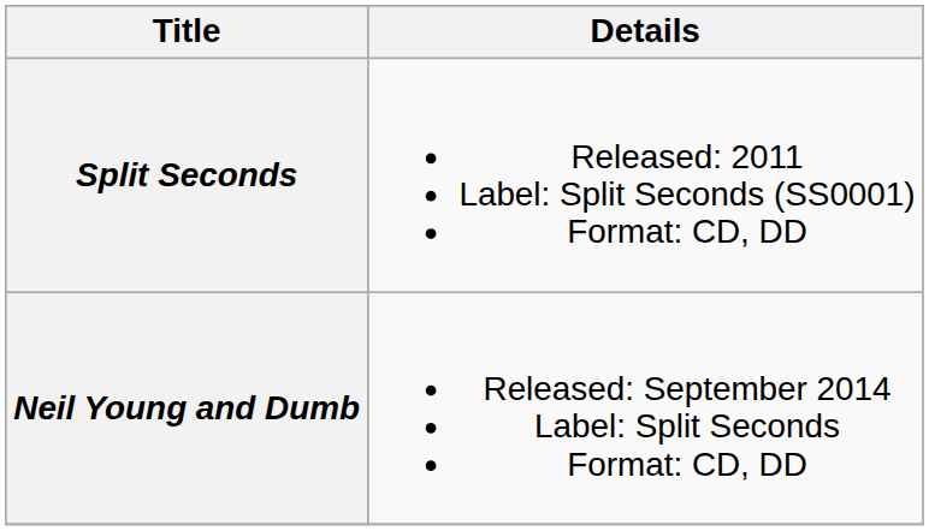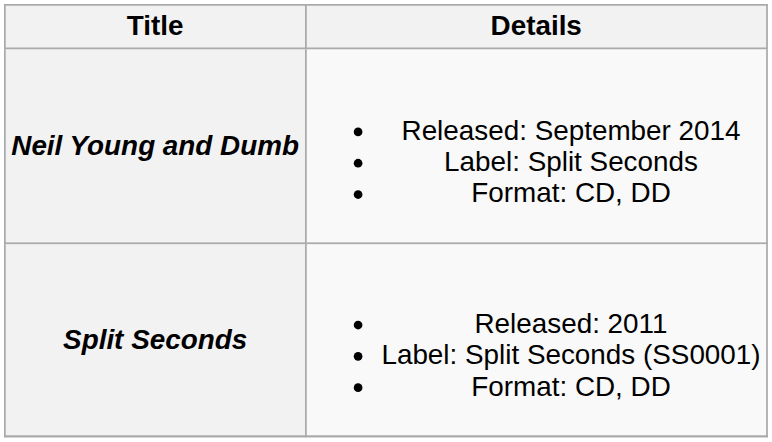 <table class="wikitable plainrowheaders" style="text-align:center;" border="1">
 <tr>
 <th>Title</th>
 <th>Details</th>
 </tr>
 <tr>
+<th scope="row"><em>Neil Young and Dumb</em></th>
+<td><br><ul><li>Released: September 2014</li><li>Label: Split Seconds</li><li>Format: CD, DD</li></ul></td>
+</tr>
+<tr>
 <th scope="row"><em>Split Seconds</em></th>
 <td><br><ul><li>Released: 2011</li><li>Label: Split Seconds (SS0001)</li><li>Format: CD, DD</li></ul></td>
 </tr>
 <tr>
-<th scope="row"><em>Neil Young and Dumb</em></th>
-<td><br><ul><li>Released: September 2014</li><li>Label: Split Seconds</li><li>Format: CD, DD</li></ul></td>
-</tr>
-<tr>
 </tr>
 </table>
